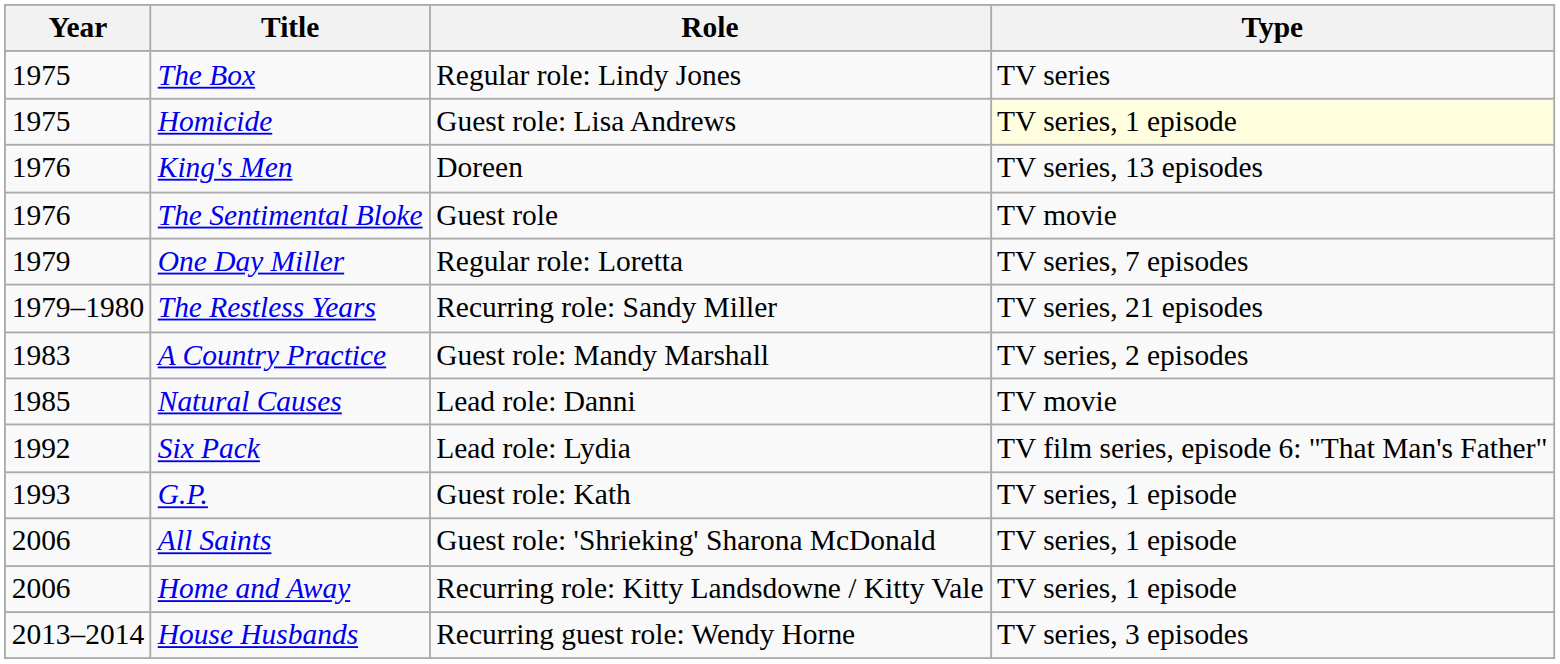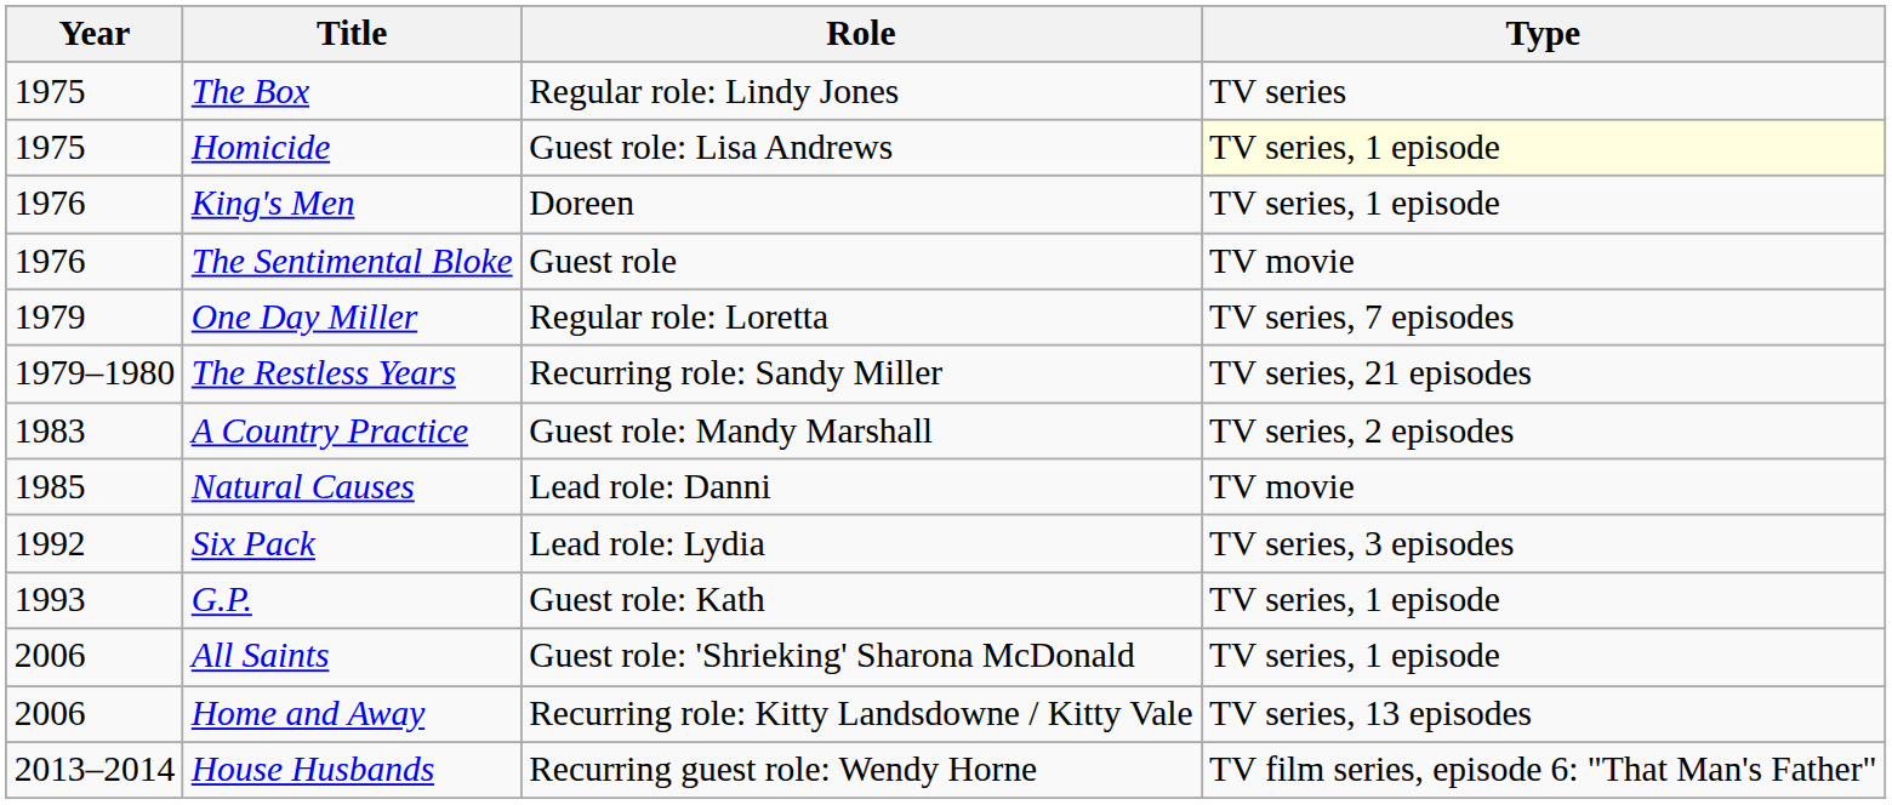 <table class="wikitable">
 <tr>
 <th>Year</th>
 <th>Title</th>
 <th>Role</th>
 <th>Type</th>
 </tr>
 <tr>
 <td>1975</td>
 <td><em><a href='#'>The Box</a></em></td>
 <td>Regular role: Lindy Jones</td>
 <td>TV series</td>
 </tr>
 <tr>
 <td>1975</td>
 <td><em><a href='#'>Homicide</a></em></td>
 <td>Guest role: Lisa Andrews</td>
 <td style="background: lightyellow;">TV series, 1 episode</td>
 </tr>
 <tr>
 <td>1976</td>
 <td><em><a href='#'>King's Men</a></em></td>
 <td>Doreen</td>
-<td>TV series, 13 episodes</td>
+<td>TV series, 1 episode</td>
 </tr>
 <tr>
 <td>1976</td>
 <td><em><a href='#'>The Sentimental Bloke</a></em></td>
 <td>Guest role</td>
 <td>TV movie</td>
 </tr>
 <tr>
 <td>1979</td>
 <td><em><a href='#'>One Day Miller</a></em></td>
 <td>Regular role: Loretta</td>
 <td>TV series, 7 episodes</td>
 </tr>
 <tr>
 <td>1979–1980</td>
 <td><em><a href='#'>The Restless Years</a></em></td>
 <td>Recurring role: Sandy Miller</td>
 <td>TV series, 21 episodes</td>
 </tr>
 <tr>
 <td>1983</td>
 <td><em><a href='#'>A Country Practice</a></em></td>
 <td>Guest role: Mandy Marshall</td>
 <td>TV series, 2 episodes</td>
 </tr>
 <tr>
 <td>1985</td>
 <td><em><a href='#'>Natural Causes</a></em></td>
 <td>Lead role: Danni</td>
 <td>TV movie</td>
 </tr>
 <tr>
 <td>1992</td>
 <td><em><a href='#'>Six Pack</a></em></td>
 <td>Lead role: Lydia</td>
-<td>TV film series, episode 6: "That Man's Father"</td>
+<td>TV series, 3 episodes</td>
 </tr>
 <tr>
 <td>1993</td>
 <td><em><a href='#'>G.P.</a></em></td>
 <td>Guest role: Kath</td>
 <td>TV series, 1 episode</td>
 </tr>
 <tr>
 <td>2006</td>
 <td><em><a href='#'>All Saints</a></em></td>
 <td>Guest role: 'Shrieking' Sharona McDonald</td>
 <td>TV series, 1 episode</td>
 </tr>
 <tr>
 <td>2006</td>
 <td><em><a href='#'>Home and Away</a></em></td>
 <td>Recurring role: Kitty Landsdowne / Kitty Vale</td>
-<td>TV series, 1 episode</td>
+<td>TV series, 13 episodes</td>
 </tr>
 <tr>
 <td>2013–2014</td>
 <td><em><a href='#'>House Husbands</a></em></td>
 <td>Recurring guest role: Wendy Horne</td>
-<td>TV series, 3 episodes</td>
+<td>TV film series, episode 6: "That Man's Father"</td>
 </tr>
 </table>
